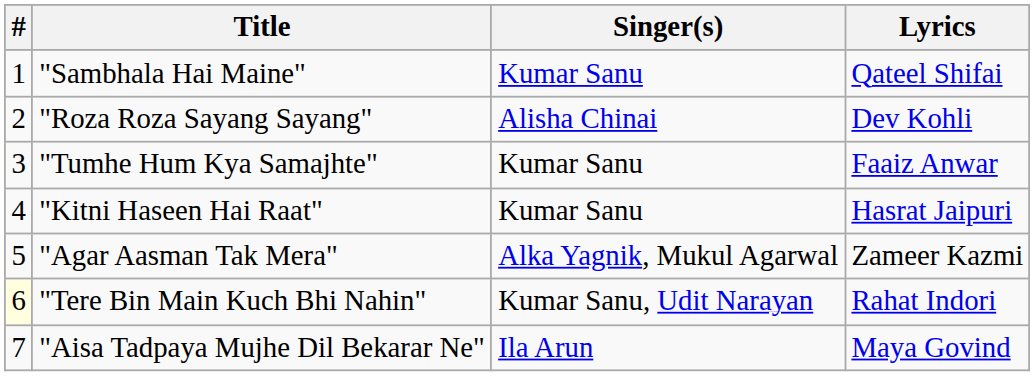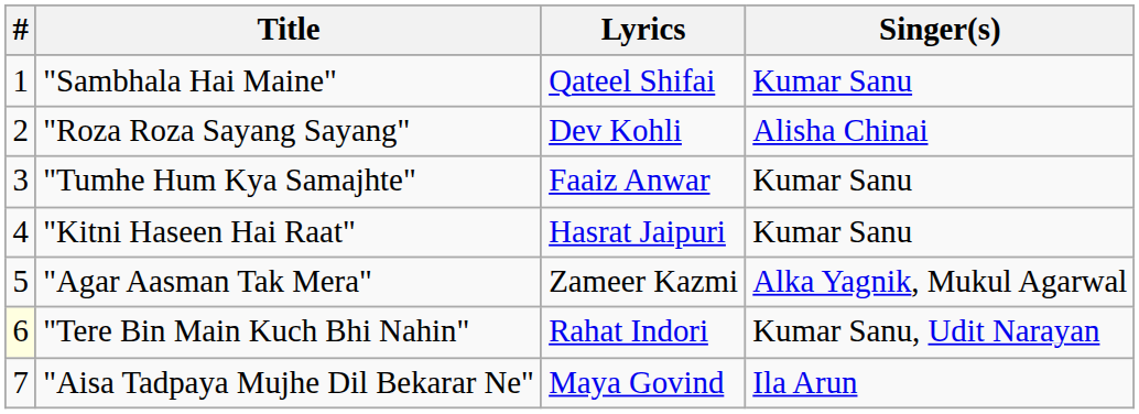 <table class="wikitable">
 <tr>
 <th>#</th>
 <th>Title</th>
+<th>Lyrics</th>
 <th>Singer(s)</th>
-<th>Lyrics</th>
 </tr>
 <tr>
 <td>1</td>
 <td>"Sambhala Hai Maine"</td>
+<td><a href='#'>Qateel Shifai</a></td>
 <td><a href='#'>Kumar Sanu</a></td>
-<td><a href='#'>Qateel Shifai</a></td>
 </tr>
 <tr>
 <td>2</td>
 <td>"Roza Roza Sayang Sayang"</td>
+<td><a href='#'>Dev Kohli</a></td>
 <td><a href='#'>Alisha Chinai</a></td>
-<td><a href='#'>Dev Kohli</a></td>
 </tr>
 <tr>
 <td>3</td>
 <td>"Tumhe Hum Kya Samajhte"</td>
+<td><a href='#'>Faaiz Anwar</a></td>
 <td>Kumar Sanu</td>
-<td><a href='#'>Faaiz Anwar</a></td>
 </tr>
 <tr>
 <td>4</td>
 <td>"Kitni Haseen Hai Raat"</td>
+<td><a href='#'>Hasrat Jaipuri</a></td>
 <td>Kumar Sanu</td>
-<td><a href='#'>Hasrat Jaipuri</a></td>
 </tr>
 <tr>
 <td>5</td>
 <td>"Agar Aasman Tak Mera"</td>
+<td>Zameer Kazmi</td>
 <td><a href='#'>Alka Yagnik</a>, Mukul Agarwal</td>
-<td>Zameer Kazmi</td>
 </tr>
 <tr>
 <td style="background: lightyellow;">6</td>
 <td>"Tere Bin Main Kuch Bhi Nahin"</td>
+<td><a href='#'>Rahat Indori</a></td>
 <td>Kumar Sanu, <a href='#'>Udit Narayan</a></td>
-<td><a href='#'>Rahat Indori</a></td>
 </tr>
 <tr>
 <td>7</td>
 <td>"Aisa Tadpaya Mujhe Dil Bekarar Ne"</td>
+<td><a href='#'>Maya Govind</a></td>
 <td><a href='#'>Ila Arun</a></td>
-<td><a href='#'>Maya Govind</a></td>
 </tr>
 </table>
